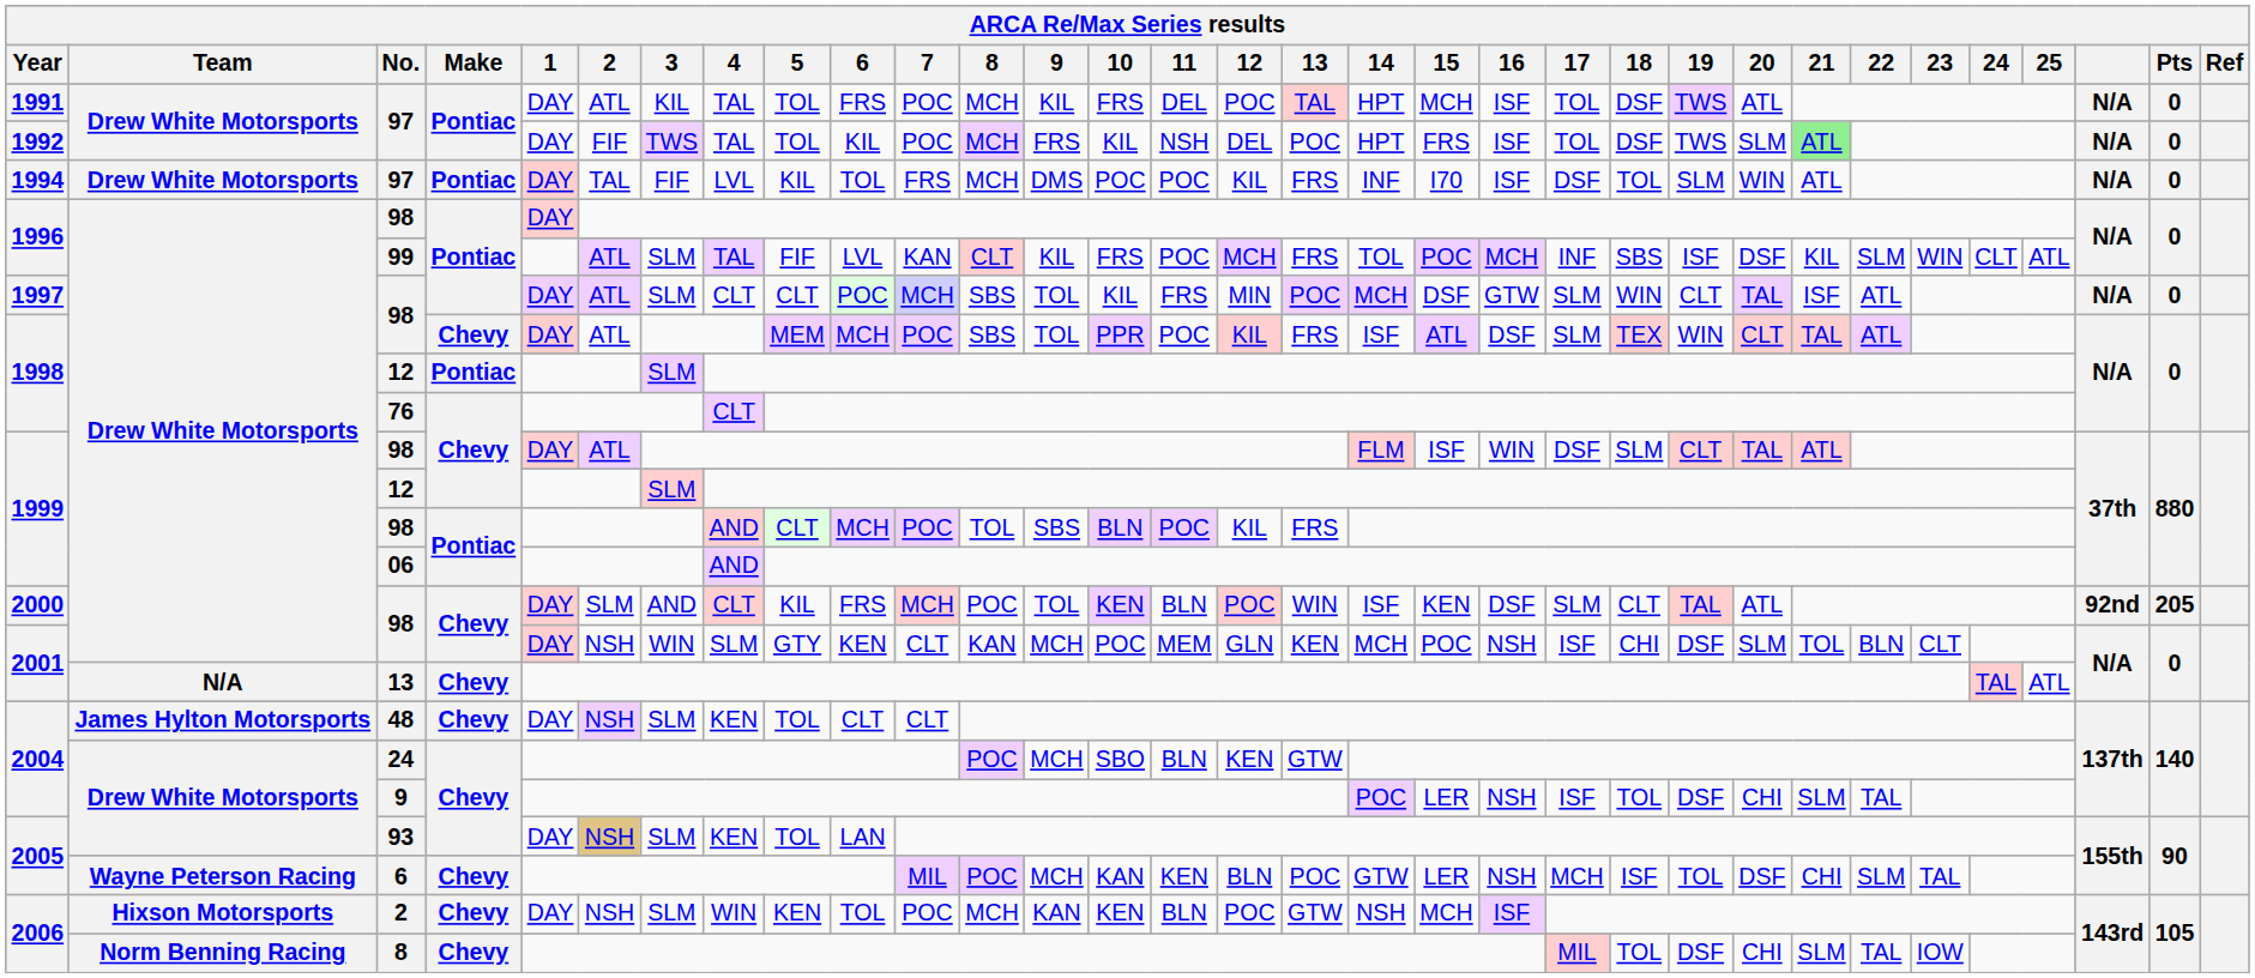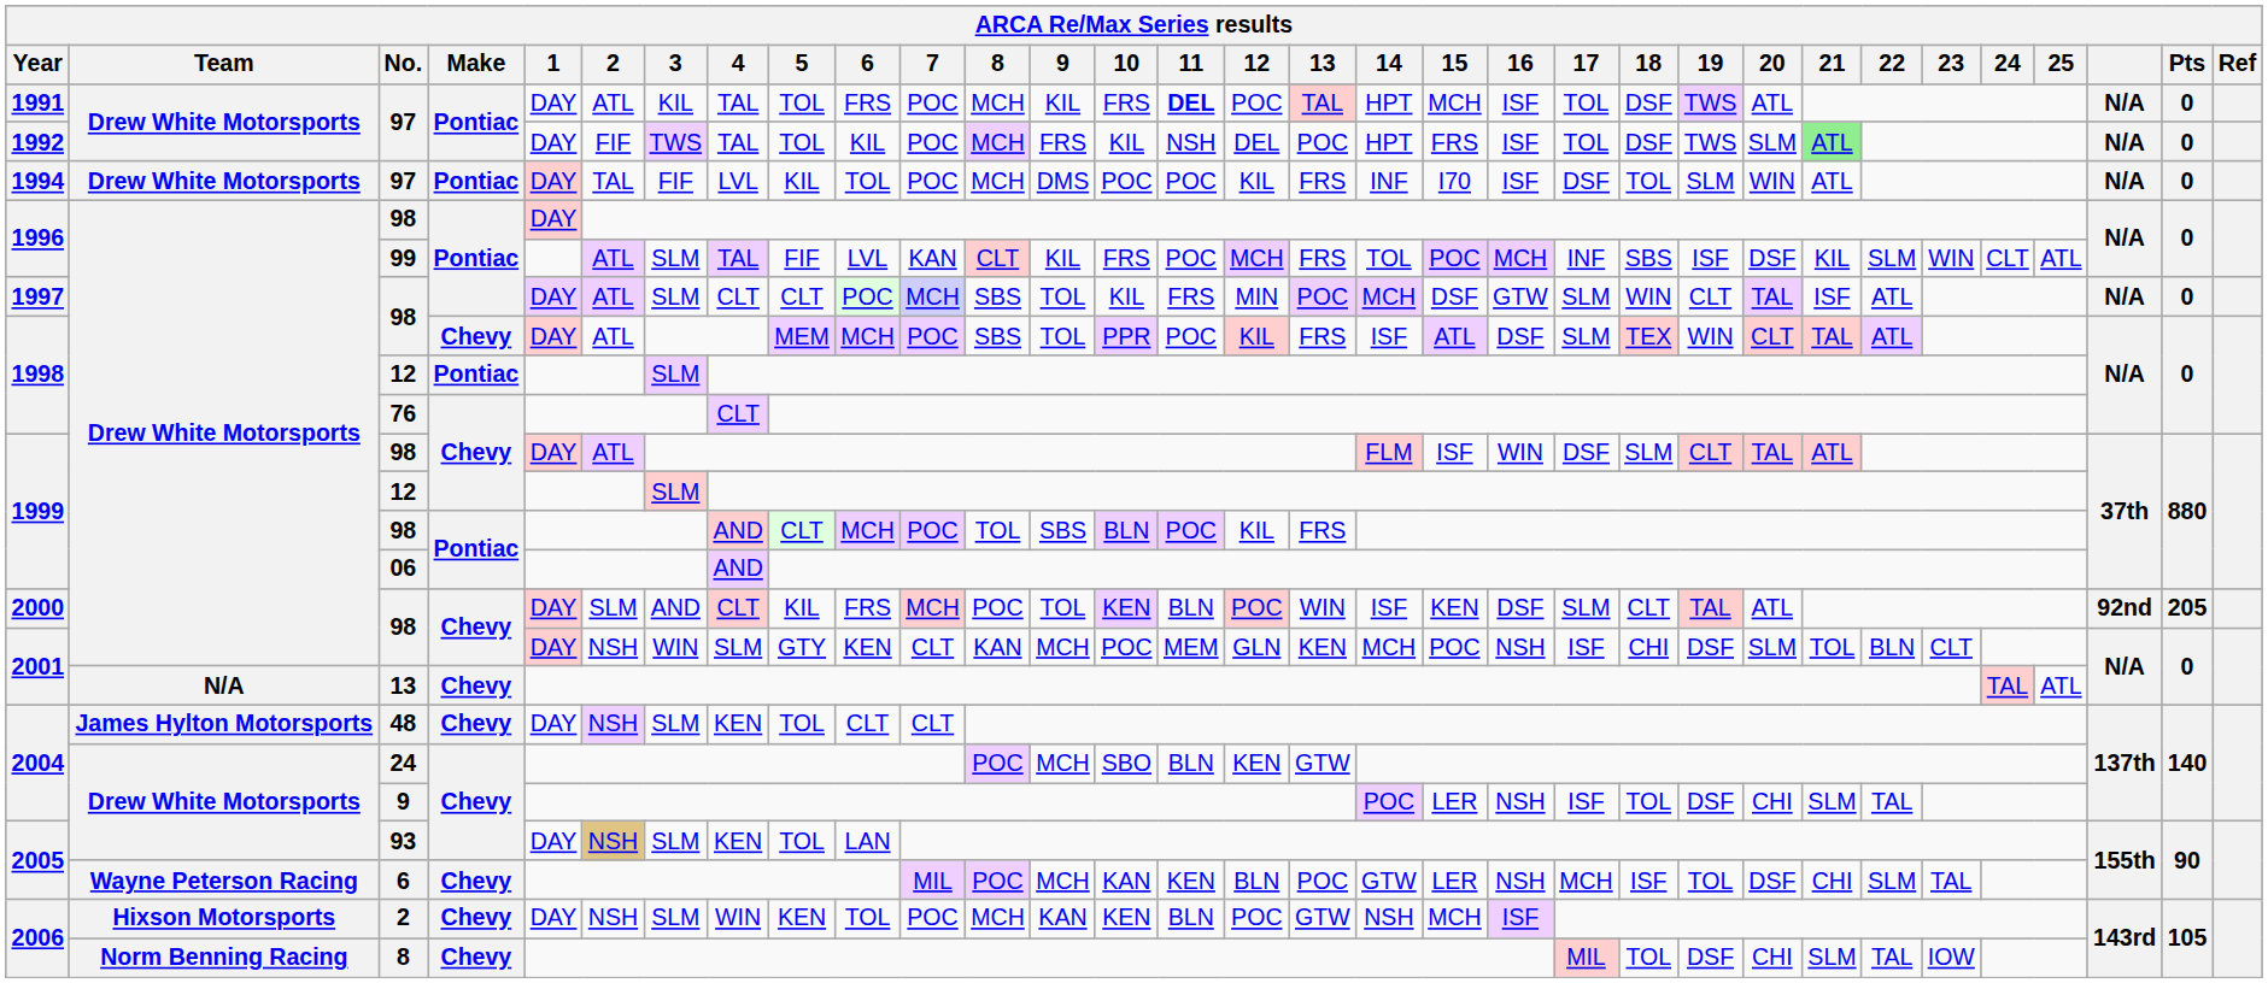 <table class="wikitable" style="text-align:center; font-size:75%">
 <tr>
 <th colspan=48><a href='#'>ARCA Re/Max Series</a> results</th>
 </tr>
 <tr>
 <th>Year</th>
 <th>Team</th>
 <th>No.</th>
 <th>Make</th>
 <th>1</th>
 <th>2</th>
 <th>3</th>
 <th>4</th>
 <th>5</th>
 <th>6</th>
 <th>7</th>
 <th>8</th>
 <th>9</th>
 <th>10</th>
 <th>11</th>
 <th>12</th>
 <th>13</th>
 <th>14</th>
 <th>15</th>
 <th>16</th>
 <th>17</th>
 <th>18</th>
 <th>19</th>
 <th>20</th>
 <th>21</th>
 <th>22</th>
 <th>23</th>
 <th>24</th>
 <th>25</th>
 <th></th>
 <th>Pts</th>
 <th>Ref</th>
 </tr>
 <tr>
 <th><a href='#'>1991</a></th>
 <th rowspan=2><a href='#'>Drew White Motorsports</a></th>
 <th rowspan=2>97</th>
 <th rowspan=2><a href='#'>Pontiac</a></th>
 <td><a href='#'>DAY</a></td>
 <td><a href='#'>ATL</a></td>
 <td><a href='#'>KIL</a></td>
 <td><a href='#'>TAL</a></td>
 <td><a href='#'>TOL</a></td>
 <td><a href='#'>FRS</a></td>
 <td><a href='#'>POC</a></td>
 <td><a href='#'>MCH</a></td>
 <td><a href='#'>KIL</a></td>
 <td><a href='#'>FRS</a></td>
-<td><a href='#'>DEL</a></td>
+<td><strong><a href='#'>DEL</a></strong></td>
 <td><a href='#'>POC</a></td>
 <td style="background:#FFCFCF;"><a href='#'>TAL</a><br></td>
 <td><a href='#'>HPT</a></td>
 <td><a href='#'>MCH</a></td>
 <td><a href='#'>ISF</a></td>
 <td><a href='#'>TOL</a></td>
 <td><a href='#'>DSF</a></td>
 <td style="background:#EFCFFF;"><a href='#'>TWS</a><br></td>
 <td><a href='#'>ATL</a></td>
 <td colspan=5></td>
 <th>N/A</th>
 <th>0</th>
 <th></th>
 </tr>
 <tr>
 <th><a href='#'>1992</a></th>
 <td><a href='#'>DAY</a></td>
 <td><a href='#'>FIF</a></td>
 <td style="background:#EFCFFF;"><a href='#'>TWS</a><br></td>
 <td><a href='#'>TAL</a></td>
 <td><a href='#'>TOL</a></td>
 <td><a href='#'>KIL</a></td>
 <td><a href='#'>POC</a></td>
 <td style="background:#EFCFFF;"><a href='#'>MCH</a><br></td>
 <td><a href='#'>FRS</a></td>
 <td><a href='#'>KIL</a></td>
 <td><a href='#'>NSH</a></td>
 <td><a href='#'>DEL</a></td>
 <td><a href='#'>POC</a></td>
 <td><a href='#'>HPT</a></td>
 <td><a href='#'>FRS</a></td>
 <td><a href='#'>ISF</a></td>
 <td><a href='#'>TOL</a></td>
 <td><a href='#'>DSF</a></td>
 <td><a href='#'>TWS</a></td>
 <td><a href='#'>SLM</a></td>
 <td style="background: lightgreen;"><a href='#'>ATL</a></td>
 <td colspan=4></td>
 <th>N/A</th>
 <th>0</th>
 <th></th>
 </tr>
 <tr>
 <th><a href='#'>1994</a></th>
 <th><a href='#'>Drew White Motorsports</a></th>
 <th>97</th>
 <th><a href='#'>Pontiac</a></th>
 <td style="background:#FFCFCF;"><a href='#'>DAY</a><br></td>
 <td><a href='#'>TAL</a></td>
 <td><a href='#'>FIF</a></td>
 <td><a href='#'>LVL</a></td>
 <td><a href='#'>KIL</a></td>
 <td><a href='#'>TOL</a></td>
-<td><a href='#'>FRS</a></td>
+<td><a href='#'>POC</a></td>
 <td><a href='#'>MCH</a></td>
 <td><a href='#'>DMS</a></td>
 <td><a href='#'>POC</a></td>
 <td><a href='#'>POC</a></td>
 <td><a href='#'>KIL</a></td>
 <td><a href='#'>FRS</a></td>
 <td><a href='#'>INF</a></td>
 <td><a href='#'>I70</a></td>
 <td><a href='#'>ISF</a></td>
 <td><a href='#'>DSF</a></td>
 <td><a href='#'>TOL</a></td>
 <td><a href='#'>SLM</a></td>
 <td><a href='#'>WIN</a></td>
 <td><a href='#'>ATL</a></td>
 <td colspan=4></td>
 <th>N/A</th>
 <th>0</th>
 <th></th>
 </tr>
 <tr>
 <th rowspan=2><a href='#'>1996</a></th>
 <th rowspan=12><a href='#'>Drew White Motorsports</a></th>
 <th>98</th>
 <th rowspan=3><a href='#'>Pontiac</a></th>
 <td style="background:#FFCFCF;"><a href='#'>DAY</a><br></td>
 <td colspan=24></td>
 <th rowspan=2>N/A</th>
 <th rowspan=2>0</th>
 <th rowspan=2></th>
 </tr>
 <tr>
 <th>99</th>
 <td></td>
 <td style="background:#EFCFFF;"><a href='#'>ATL</a><br></td>
 <td><a href='#'>SLM</a></td>
 <td style="background:#EFCFFF;"><a href='#'>TAL</a><br></td>
 <td><a href='#'>FIF</a></td>
 <td><a href='#'>LVL</a></td>
 <td><a href='#'>KAN</a></td>
 <td style="background:#FFCFCF;"><a href='#'>CLT</a><br></td>
 <td><a href='#'>KIL</a></td>
 <td><a href='#'>FRS</a></td>
 <td><a href='#'>POC</a></td>
 <td style="background:#EFCFFF;"><a href='#'>MCH</a><br></td>
 <td><a href='#'>FRS</a></td>
 <td><a href='#'>TOL</a></td>
 <td style="background:#EFCFFF;"><a href='#'>POC</a><br></td>
 <td style="background:#EFCFFF;"><a href='#'>MCH</a><br></td>
 <td><a href='#'>INF</a></td>
 <td><a href='#'>SBS</a></td>
 <td><a href='#'>ISF</a></td>
 <td><a href='#'>DSF</a></td>
 <td><a href='#'>KIL</a></td>
 <td><a href='#'>SLM</a></td>
 <td><a href='#'>WIN</a></td>
 <td><a href='#'>CLT</a></td>
 <td><a href='#'>ATL</a></td>
 </tr>
 <tr>
 <th><a href='#'>1997</a></th>
 <th rowspan=2>98</th>
 <td style="background:#EFCFFF;"><a href='#'>DAY</a><br></td>
 <td style="background:#EFCFFF;"><a href='#'>ATL</a><br></td>
 <td><a href='#'>SLM</a></td>
 <td><a href='#'>CLT</a></td>
 <td><a href='#'>CLT</a></td>
 <td style="background:#DFFFDF;"><a href='#'>POC</a><br></td>
 <td style="background:#CFCFFF;"><a href='#'>MCH</a><br></td>
 <td><a href='#'>SBS</a></td>
 <td><a href='#'>TOL</a></td>
 <td><a href='#'>KIL</a></td>
 <td><a href='#'>FRS</a></td>
 <td><a href='#'>MIN</a></td>
 <td style="background:#EFCFFF;"><a href='#'>POC</a><br></td>
 <td style="background:#EFCFFF;"><a href='#'>MCH</a><br></td>
 <td><a href='#'>DSF</a></td>
 <td><a href='#'>GTW</a></td>
 <td><a href='#'>SLM</a></td>
 <td><a href='#'>WIN</a></td>
 <td><a href='#'>CLT</a></td>
 <td style="background:#EFCFFF;"><a href='#'>TAL</a><br></td>
 <td><a href='#'>ISF</a></td>
 <td><a href='#'>ATL</a></td>
 <td colspan=3></td>
 <th>N/A</th>
 <th>0</th>
 <th></th>
 </tr>
 <tr>
 <th rowspan=3><a href='#'>1998</a></th>
 <th><a href='#'>Chevy</a></th>
 <td style="background:#FFCFCF;"><a href='#'>DAY</a><br></td>
 <td><a href='#'>ATL</a></td>
 <td colspan=2></td>
 <td style="background:#EFCFFF;"><a href='#'>MEM</a><br></td>
 <td style="background:#EFCFFF;"><a href='#'>MCH</a><br></td>
 <td style="background:#EFCFFF;"><a href='#'>POC</a><br></td>
 <td><a href='#'>SBS</a></td>
 <td><a href='#'>TOL</a></td>
 <td style="background:#EFCFFF;"><a href='#'>PPR</a><br></td>
 <td><a href='#'>POC</a></td>
 <td style="background:#FFCFCF;"><a href='#'>KIL</a><br></td>
 <td><a href='#'>FRS</a></td>
 <td><a href='#'>ISF</a></td>
 <td style="background:#EFCFFF;"><a href='#'>ATL</a><br></td>
 <td><a href='#'>DSF</a></td>
 <td><a href='#'>SLM</a></td>
 <td style="background:#FFCFCF;"><a href='#'>TEX</a><br></td>
 <td><a href='#'>WIN</a></td>
 <td style="background:#FFCFCF;"><a href='#'>CLT</a><br></td>
 <td style="background:#FFCFCF;"><a href='#'>TAL</a><br></td>
 <td style="background:#EFCFFF;"><a href='#'>ATL</a><br></td>
 <td colspan=3></td>
 <th rowspan=3>N/A</th>
 <th rowspan=3>0</th>
 <th rowspan=3></th>
 </tr>
 <tr>
 <th>12</th>
 <th><a href='#'>Pontiac</a></th>
 <td colspan=2></td>
 <td style="background:#EFCFFF;"><a href='#'>SLM</a><br></td>
 <td colspan=22></td>
 </tr>
 <tr>
 <th>76</th>
 <th rowspan=3><a href='#'>Chevy</a></th>
 <td colspan=3></td>
 <td style="background:#EFCFFF;"><a href='#'>CLT</a><br></td>
 <td colspan=21></td>
 </tr>
 <tr>
 <th rowspan=4><a href='#'>1999</a></th>
 <th>98</th>
 <td style="background:#FFCFCF;"><a href='#'>DAY</a><br></td>
 <td style="background:#EFCFFF;"><a href='#'>ATL</a><br></td>
 <td colspan=11></td>
 <td style="background:#FFCFCF;"><a href='#'>FLM</a><br></td>
 <td><a href='#'>ISF</a></td>
 <td><a href='#'>WIN</a></td>
 <td><a href='#'>DSF</a></td>
 <td><a href='#'>SLM</a></td>
 <td style="background:#FFCFCF;"><a href='#'>CLT</a><br></td>
 <td style="background:#FFCFCF;"><a href='#'>TAL</a><br></td>
 <td style="background:#FFCFCF;"><a href='#'>ATL</a><br></td>
 <td colspan=4></td>
 <th rowspan=4>37th</th>
 <th rowspan=4>880</th>
 <th rowspan=4></th>
 </tr>
 <tr>
 <th>12</th>
 <td colspan=2></td>
 <td style="background:#FFCFCF;"><a href='#'>SLM</a><br></td>
 <td colspan=22></td>
 </tr>
 <tr>
 <th>98</th>
 <th rowspan=2><a href='#'>Pontiac</a></th>
 <td colspan=3></td>
 <td style="background:#FFCFCF;"><a href='#'>AND</a><br></td>
 <td style="background:#DFFFDF;"><a href='#'>CLT</a><br></td>
 <td style="background:#EFCFFF;"><a href='#'>MCH</a><br></td>
 <td style="background:#EFCFFF;"><a href='#'>POC</a><br></td>
 <td><a href='#'>TOL</a></td>
 <td><a href='#'>SBS</a></td>
 <td style="background:#EFCFFF;"><a href='#'>BLN</a><br></td>
 <td style="background:#EFCFFF;"><a href='#'>POC</a><br></td>
 <td><a href='#'>KIL</a></td>
 <td><a href='#'>FRS</a></td>
 <td colspan=12></td>
 </tr>
 <tr>
 <th>06</th>
 <td colspan=3></td>
 <td style="background:#EFCFFF;"><a href='#'>AND</a><br></td>
 <td colspan=21></td>
 </tr>
 <tr>
 <th><a href='#'>2000</a></th>
 <th rowspan=2>98</th>
 <th rowspan=2><a href='#'>Chevy</a></th>
 <td style="background:#FFCFCF;"><a href='#'>DAY</a><br></td>
 <td><a href='#'>SLM</a></td>
 <td><a href='#'>AND</a></td>
 <td style="background:#FFCFCF;"><a href='#'>CLT</a><br></td>
 <td><a href='#'>KIL</a></td>
 <td><a href='#'>FRS</a></td>
 <td style="background:#FFCFCF;"><a href='#'>MCH</a><br></td>
 <td><a href='#'>POC</a></td>
 <td><a href='#'>TOL</a></td>
 <td style="background:#EFCFFF;"><a href='#'>KEN</a><br></td>
 <td><a href='#'>BLN</a></td>
 <td style="background:#FFCFCF;"><a href='#'>POC</a><br></td>
 <td><a href='#'>WIN</a></td>
 <td><a href='#'>ISF</a></td>
 <td><a href='#'>KEN</a></td>
 <td><a href='#'>DSF</a></td>
 <td><a href='#'>SLM</a></td>
 <td><a href='#'>CLT</a></td>
 <td style="background:#FFCFCF;"><a href='#'>TAL</a><br></td>
 <td><a href='#'>ATL</a></td>
 <td colspan=5></td>
 <th>92nd</th>
 <th>205</th>
 <th></th>
 </tr>
 <tr>
 <th rowspan=2><a href='#'>2001</a></th>
 <td style="background:#FFCFCF;"><a href='#'>DAY</a><br></td>
 <td><a href='#'>NSH</a></td>
 <td><a href='#'>WIN</a></td>
 <td><a href='#'>SLM</a></td>
 <td><a href='#'>GTY</a></td>
 <td><a href='#'>KEN</a></td>
 <td><a href='#'>CLT</a></td>
 <td><a href='#'>KAN</a></td>
 <td><a href='#'>MCH</a></td>
 <td><a href='#'>POC</a></td>
 <td><a href='#'>MEM</a></td>
 <td><a href='#'>GLN</a></td>
 <td><a href='#'>KEN</a></td>
 <td><a href='#'>MCH</a></td>
 <td><a href='#'>POC</a></td>
 <td><a href='#'>NSH</a></td>
 <td><a href='#'>ISF</a></td>
 <td><a href='#'>CHI</a></td>
 <td><a href='#'>DSF</a></td>
 <td><a href='#'>SLM</a></td>
 <td><a href='#'>TOL</a></td>
 <td><a href='#'>BLN</a></td>
 <td><a href='#'>CLT</a></td>
 <td colspan=2></td>
 <th rowspan=2>N/A</th>
 <th rowspan=2>0</th>
 <th rowspan=2></th>
 </tr>
 <tr>
 <th>N/A</th>
 <th>13</th>
 <th><a href='#'>Chevy</a></th>
 <td colspan=23></td>
 <td style="background:#FFCFCF;"><a href='#'>TAL</a><br></td>
 <td><a href='#'>ATL</a></td>
 </tr>
 <tr>
 <th rowspan=3><a href='#'>2004</a></th>
 <th><a href='#'>James Hylton Motorsports</a></th>
 <th>48</th>
 <th><a href='#'>Chevy</a></th>
 <td><a href='#'>DAY</a></td>
 <td style="background:#EFCFFF;"><a href='#'>NSH</a><br></td>
 <td><a href='#'>SLM</a></td>
 <td><a href='#'>KEN</a></td>
 <td><a href='#'>TOL</a></td>
 <td><a href='#'>CLT</a></td>
 <td><a href='#'>CLT</a></td>
 <td colspan=18></td>
 <th rowspan=3>137th</th>
 <th rowspan=3>140</th>
 <th rowspan=3></th>
 </tr>
 <tr>
 <th rowspan=3><a href='#'>Drew White Motorsports</a></th>
 <th>24</th>
 <th rowspan=3><a href='#'>Chevy</a></th>
 <td colspan=7></td>
 <td style="background:#EFCFFF;"><a href='#'>POC</a><br></td>
 <td><a href='#'>MCH</a></td>
 <td><a href='#'>SBO</a></td>
 <td><a href='#'>BLN</a></td>
 <td><a href='#'>KEN</a></td>
 <td><a href='#'>GTW</a></td>
 <td colspan=12></td>
 </tr>
 <tr>
 <th>9</th>
 <td colspan=13></td>
 <td style="background:#EFCFFF;"><a href='#'>POC</a><br></td>
 <td><a href='#'>LER</a></td>
 <td><a href='#'>NSH</a></td>
 <td><a href='#'>ISF</a></td>
 <td><a href='#'>TOL</a></td>
 <td><a href='#'>DSF</a></td>
 <td><a href='#'>CHI</a></td>
 <td><a href='#'>SLM</a></td>
 <td><a href='#'>TAL</a></td>
 <td colspan=3></td>
 </tr>
 <tr>
 <th rowspan=2><a href='#'>2005</a></th>
 <th>93</th>
 <td><a href='#'>DAY</a></td>
 <td style="background:#DFC484;"><a href='#'>NSH</a><br></td>
 <td><a href='#'>SLM</a></td>
 <td><a href='#'>KEN</a></td>
 <td><a href='#'>TOL</a></td>
 <td><a href='#'>LAN</a></td>
 <td colspan=19></td>
 <th rowspan=2>155th</th>
 <th rowspan=2>90</th>
 <th rowspan=2></th>
 </tr>
 <tr>
 <th><a href='#'>Wayne Peterson Racing</a></th>
 <th>6</th>
 <th><a href='#'>Chevy</a></th>
 <td colspan=6></td>
 <td style="background:#EFCFFF;"><a href='#'>MIL</a><br></td>
 <td style="background:#EFCFFF;"><a href='#'>POC</a><br></td>
 <td><a href='#'>MCH</a></td>
 <td><a href='#'>KAN</a></td>
 <td><a href='#'>KEN</a></td>
 <td><a href='#'>BLN</a></td>
 <td><a href='#'>POC</a></td>
 <td><a href='#'>GTW</a></td>
 <td><a href='#'>LER</a></td>
 <td><a href='#'>NSH</a></td>
 <td><a href='#'>MCH</a></td>
 <td><a href='#'>ISF</a></td>
 <td><a href='#'>TOL</a></td>
 <td><a href='#'>DSF</a></td>
 <td><a href='#'>CHI</a></td>
 <td><a href='#'>SLM</a></td>
 <td><a href='#'>TAL</a></td>
 <td colspan=2></td>
 </tr>
 <tr>
 <th rowspan=2><a href='#'>2006</a></th>
 <th><a href='#'>Hixson Motorsports</a></th>
 <th>2</th>
 <th><a href='#'>Chevy</a></th>
 <td><a href='#'>DAY</a></td>
 <td><a href='#'>NSH</a></td>
 <td><a href='#'>SLM</a></td>
 <td><a href='#'>WIN</a></td>
 <td><a href='#'>KEN</a></td>
 <td><a href='#'>TOL</a></td>
 <td><a href='#'>POC</a></td>
 <td><a href='#'>MCH</a></td>
 <td><a href='#'>KAN</a></td>
 <td><a href='#'>KEN</a></td>
 <td><a href='#'>BLN</a></td>
 <td><a href='#'>POC</a></td>
 <td><a href='#'>GTW</a></td>
 <td><a href='#'>NSH</a></td>
 <td><a href='#'>MCH</a></td>
 <td style="background:#EFCFFF;"><a href='#'>ISF</a><br></td>
 <td colspan=9></td>
 <th rowspan=2>143rd</th>
 <th rowspan=2>105</th>
 <th rowspan=2></th>
 </tr>
 <tr>
 <th><a href='#'>Norm Benning Racing</a></th>
 <th>8</th>
 <th><a href='#'>Chevy</a></th>
 <td colspan=16></td>
 <td style="background:#FFCFCF;"><a href='#'>MIL</a><br></td>
 <td><a href='#'>TOL</a></td>
 <td><a href='#'>DSF</a></td>
 <td><a href='#'>CHI</a></td>
 <td><a href='#'>SLM</a></td>
 <td><a href='#'>TAL</a></td>
 <td><a href='#'>IOW</a></td>
 <td colspan=2></td>
 </tr>
 </table>
